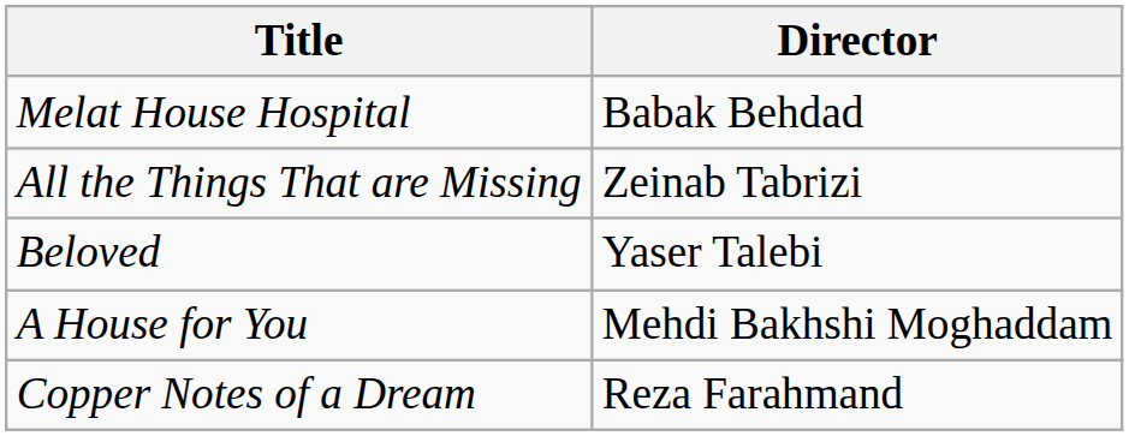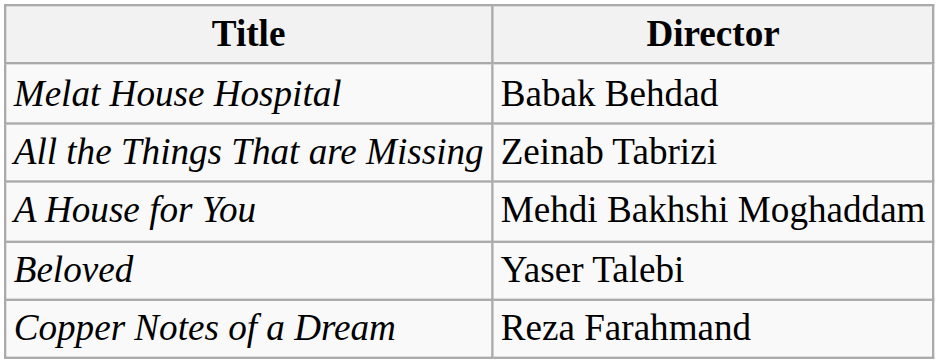 <table class="wikitable">
 <tr>
 <th>Title</th>
 <th>Director</th>
 </tr>
 <tr>
 <td><em>Melat House Hospital</em></td>
 <td>Babak Behdad</td>
 </tr>
 <tr>
 <td><em>All the Things That are Missing</em></td>
 <td>Zeinab Tabrizi</td>
 </tr>
 <tr>
+<td><em>A House for You</em></td>
+<td>Mehdi Bakhshi Moghaddam</td>
+</tr>
+<tr>
 <td><em>Beloved</em></td>
 <td>Yaser Talebi</td>
-</tr>
-<tr>
-<td><em>A House for You</em></td>
-<td>Mehdi Bakhshi Moghaddam</td>
 </tr>
 <tr>
 <td><em>Copper Notes of a Dream</em></td>
 <td>Reza Farahmand</td>
 </tr>
 </table>
